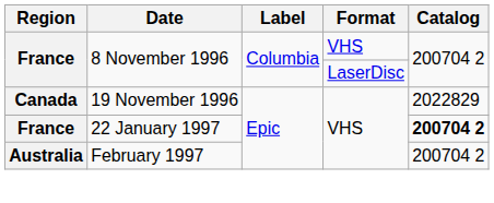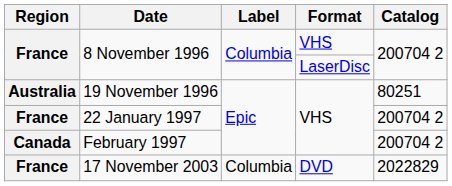 <table class="wikitable plainrowheaders">
 <tr>
 <th>Region</th>
 <th>Date</th>
 <th>Label</th>
 <th>Format</th>
 <th>Catalog</th>
 </tr>
 <tr>
 <th scope="row" rowspan="2">France</th>
 <td rowspan="2">8 November 1996</td>
 <td rowspan="2"><a href='#'>Columbia</a></td>
 <td><a href='#'>VHS</a></td>
 <td rowspan="2">200704 2</td>
 </tr>
 <tr>
 <td><a href='#'>LaserDisc</a></td>
 </tr>
 <tr>
-<th scope="row">Canada</th>
+<th scope="row">Australia</th>
 <td>19 November 1996</td>
 <td rowspan="3"><a href='#'>Epic</a></td>
 <td rowspan="3">VHS</td>
-<td>2022829</td>
+<td>80251</td>
 </tr>
 <tr>
 <th scope="row">France</th>
 <td>22 January 1997</td>
-<td><strong>200704 2</strong></td>
+<td>200704 2</td>
 </tr>
 <tr>
-<th scope="row">Australia</th>
+<th scope="row">Canada</th>
 <td>February 1997</td>
 <td>200704 2</td>
 </tr>
+<tr>
+<th scope="row">France</th>
+<td>17 November 2003</td>
+<td>Columbia</td>
+<td><a href='#'>DVD</a></td>
+<td>2022829</td>
+</tr>
 </table>
